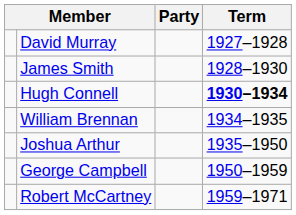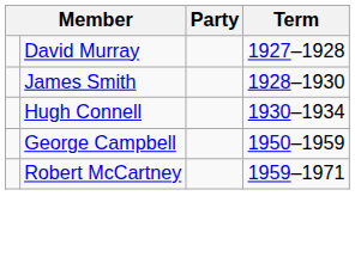 <table class="wikitable">
 <tr>
 <th colspan="2">Member</th>
 <th>Party</th>
 <th>Term</th>
 </tr>
 <tr>
 <td> </td>
 <td><a href='#'>David Murray</a></td>
 <td></td>
 <td><a href='#'>1927</a>–1928</td>
 </tr>
 <tr>
 <td> </td>
 <td><a href='#'>James Smith</a></td>
 <td></td>
 <td><a href='#'>1928</a>–1930</td>
 </tr>
 <tr>
 <td> </td>
 <td><a href='#'>Hugh Connell</a></td>
 <td></td>
-<td><strong><a href='#'>1930</a>–1934</strong></td>
-</tr>
-<tr>
-<td> </td>
-<td><a href='#'>William Brennan</a></td>
-<td></td>
-<td><a href='#'>1934</a>–1935</td>
-</tr>
-<tr>
-<td> </td>
-<td><a href='#'>Joshua Arthur</a></td>
-<td></td>
-<td><a href='#'>1935</a>–1950</td>
+<td><a href='#'>1930</a>–1934</td>
 </tr>
 <tr>
 <td> </td>
 <td><a href='#'>George Campbell</a></td>
 <td></td>
 <td><a href='#'>1950</a>–1959</td>
 </tr>
 <tr>
 <td> </td>
 <td><a href='#'>Robert McCartney</a></td>
 <td></td>
 <td><a href='#'>1959</a>–1971</td>
 </tr>
 </table>
